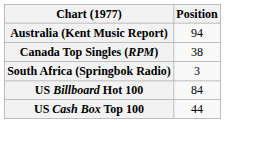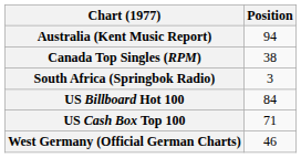 <table class="wikitable sortable plainrowheaders" style="text-align:center">
 <tr>
 <th scope="col">Chart (1977)</th>
 <th scope="col">Position</th>
 </tr>
 <tr>
 <th scope="row">Australia (Kent Music Report)</th>
 <td>94</td>
 </tr>
 <tr>
 <th scope="row">Canada Top Singles (<em>RPM</em>)</th>
 <td>38</td>
 </tr>
 <tr>
 <th scope="row">South Africa (Springbok Radio)</th>
 <td>3</td>
 </tr>
 <tr>
 <th scope="row">US <em>Billboard</em> Hot 100</th>
 <td>84</td>
 </tr>
 <tr>
 <th scope="row">US <em>Cash Box</em> Top 100</th>
-<td>44</td>
+<td>71</td>
+</tr>
+<tr>
+<th scope="row">West Germany (Official German Charts)</th>
+<td>46</td>
 </tr>
 </table>
